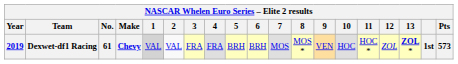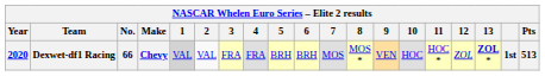 <table class="wikitable" style="text-align:center; font-size:75%">
 <tr>
 <th colspan=21><a href='#'>NASCAR Whelen Euro Series</a> – Elite 2 results</th>
 </tr>
 <tr>
 <th>Year</th>
 <th>Team</th>
 <th>No.</th>
 <th>Make</th>
 <th>1</th>
 <th>2</th>
 <th>3</th>
 <th>4</th>
 <th>5</th>
 <th>6</th>
 <th>7</th>
 <th>8</th>
 <th>9</th>
 <th>10</th>
 <th>11</th>
 <th>12</th>
 <th>13</th>
 <th></th>
 <th>Pts</th>
 </tr>
 <tr>
-<th><a href='#'>2019</a></th>
+<th><a href='#'>2020</a></th>
 <th>Dexwet-df1 Racing</th>
-<th>61</th>
+<th>66</th>
 <th><a href='#'>Chevy</a></th>
 <td style="background: lightgrey;"><a href='#'>VAL</a><br></td>
 <td><a href='#'>VAL</a><br></td>
 <td style="background-color:#FFFFBF"><a href='#'>FRA</a><br></td>
 <td style="background-color:#DFDFDF"><a href='#'>FRA</a><br></td>
 <td style="background-color:#FFFFBF"><a href='#'>BRH</a><br></td>
 <td style="background-color:#FFFFBF"><a href='#'>BRH</a><br></td>
 <td style="background-color:#DFDFDF"><a href='#'>MOS</a><br></td>
 <td style="background-color:#FFFFBF"><a href='#'>MOS</a><br>*</td>
 <td style="background-color:#FFDF9F"><a href='#'>VEN</a><br></td>
 <td style="background-color:#DFDFDF"><a href='#'>HOC</a><br></td>
 <td style="background-color:#FFFFBF"><a href='#'>HOC</a><br>*</td>
 <td style="background-color:#FFFFBF"><em><a href='#'>ZOL</a></em><br></td>
 <td style="background-color:#FFFFBF"><strong><a href='#'>ZOL</a></strong><br>*</td>
 <th>1st</th>
-<th>573</th>
+<th>513</th>
 </tr>
 </table>
